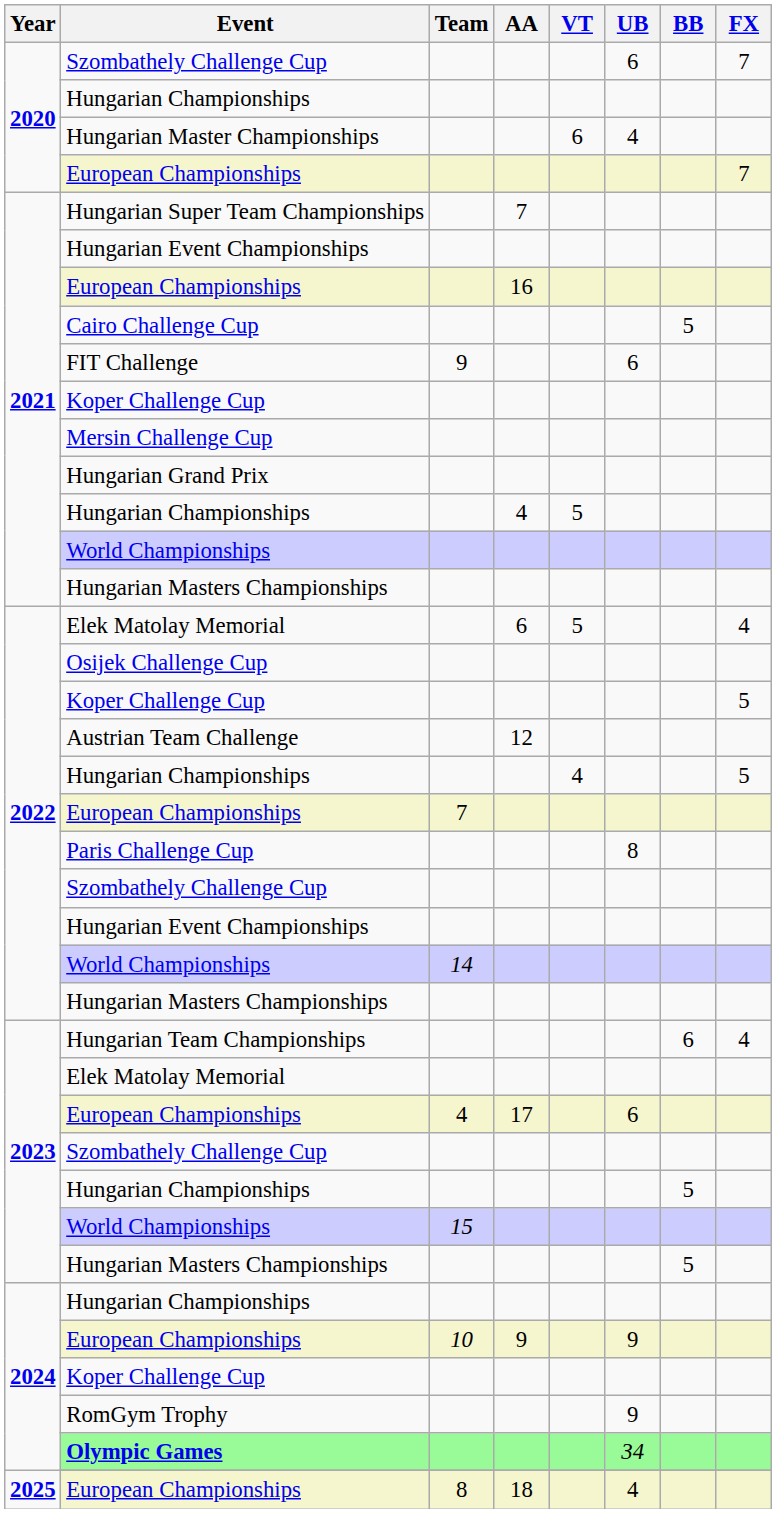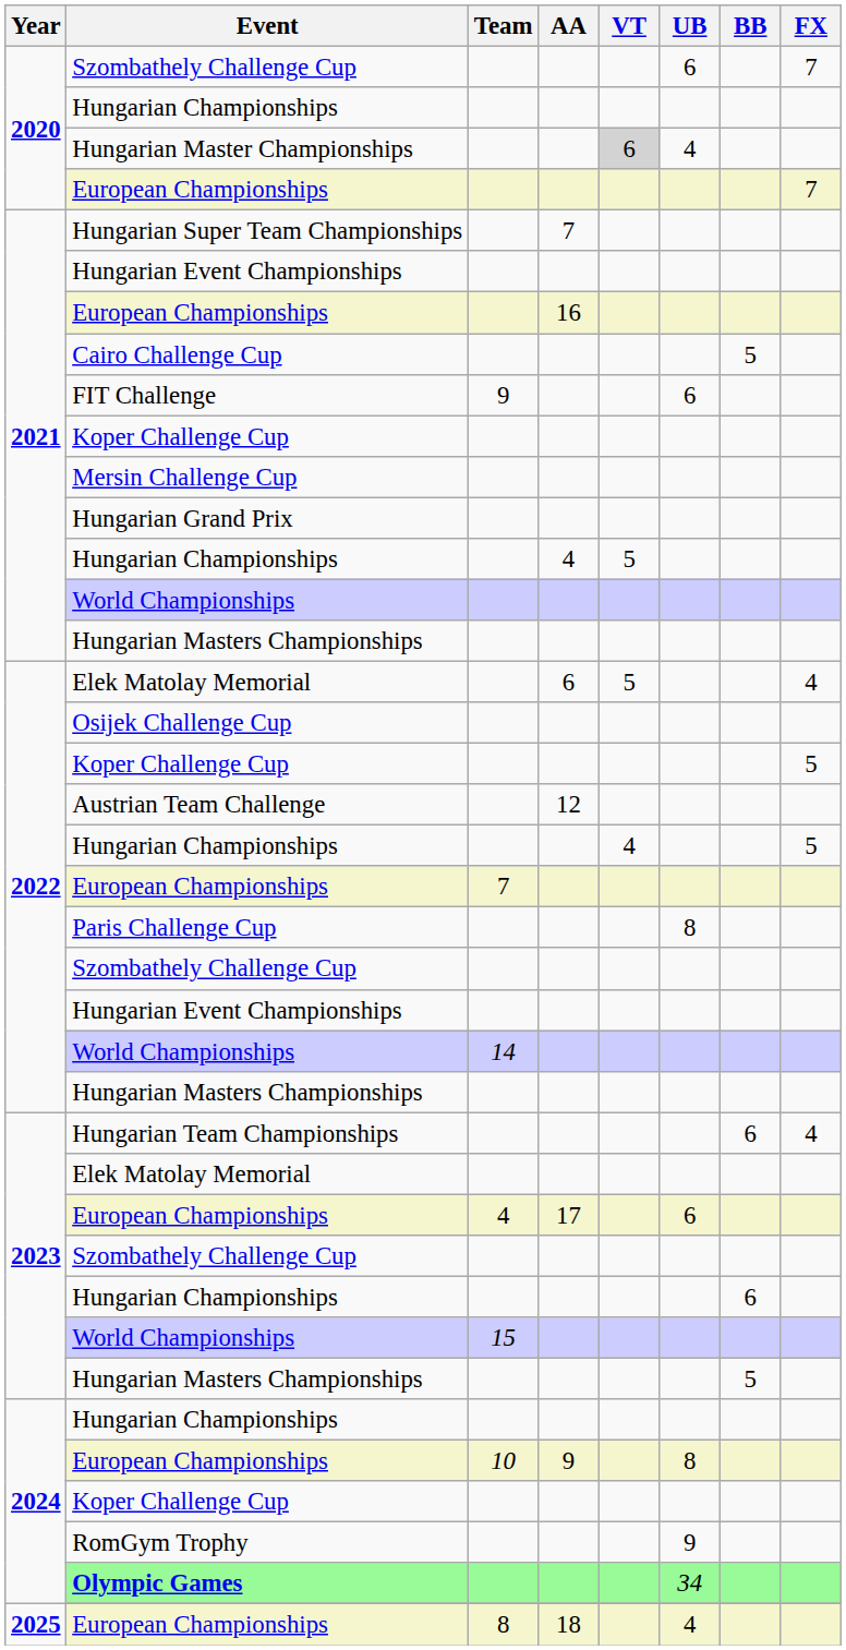 <table class="wikitable" style="text-align:center; font-size:95%;">
 <tr>
 <th align=center>Year</th>
 <th align=center>Event</th>
 <th style="width:30px;">Team</th>
 <th style="width:30px;">AA</th>
 <th style="width:30px;"><a href='#'>VT</a></th>
 <th style="width:30px;"><a href='#'>UB</a></th>
 <th style="width:30px;"><a href='#'>BB</a></th>
 <th style="width:30px;"><a href='#'>FX</a></th>
 </tr>
 <tr>
 <td rowspan="4"><strong><a href='#'>2020</a></strong></td>
 <td align=left><a href='#'>Szombathely Challenge Cup</a></td>
 <td></td>
 <td></td>
 <td></td>
 <td>6</td>
 <td></td>
 <td>7</td>
 </tr>
 <tr>
 <td align=left>Hungarian Championships</td>
 <td></td>
 <td></td>
 <td></td>
 <td></td>
 <td></td>
 <td></td>
 </tr>
 <tr>
 <td align=left>Hungarian Master Championships</td>
 <td></td>
 <td></td>
-<td>6</td>
+<td style="background: lightgrey;">6</td>
 <td>4</td>
 <td></td>
 <td></td>
 </tr>
 <tr bgcolor=#F5F6CE>
 <td align=left><a href='#'>European Championships</a></td>
 <td></td>
 <td></td>
 <td></td>
 <td></td>
 <td></td>
 <td>7</td>
 </tr>
 <tr>
 <td rowspan="11"><strong><a href='#'>2021</a></strong></td>
 <td align=left>Hungarian Super Team Championships</td>
 <td></td>
 <td>7</td>
 <td></td>
 <td></td>
 <td></td>
 <td></td>
 </tr>
 <tr>
 <td align=left>Hungarian Event Championships</td>
 <td></td>
 <td></td>
 <td></td>
 <td></td>
 <td></td>
 <td></td>
 </tr>
 <tr bgcolor=#F5F6CE>
 <td align=left><a href='#'>European Championships</a></td>
 <td></td>
 <td>16</td>
 <td></td>
 <td></td>
 <td></td>
 <td></td>
 </tr>
 <tr>
 <td align=left><a href='#'>Cairo Challenge Cup</a></td>
 <td></td>
 <td></td>
 <td></td>
 <td></td>
 <td>5</td>
 <td></td>
 </tr>
 <tr>
 <td align=left>FIT Challenge</td>
 <td>9</td>
 <td></td>
 <td></td>
 <td>6</td>
 <td></td>
 <td></td>
 </tr>
 <tr>
 <td align=left><a href='#'>Koper Challenge Cup</a></td>
 <td></td>
 <td></td>
 <td></td>
 <td></td>
 <td></td>
 <td></td>
 </tr>
 <tr>
 <td align=left><a href='#'>Mersin Challenge Cup</a></td>
 <td></td>
 <td></td>
 <td></td>
 <td></td>
 <td></td>
 <td></td>
 </tr>
 <tr>
 <td align=left>Hungarian Grand Prix</td>
 <td></td>
 <td></td>
 <td></td>
 <td></td>
 <td></td>
 <td></td>
 </tr>
 <tr>
 <td align=left>Hungarian Championships</td>
 <td></td>
 <td>4</td>
 <td>5</td>
 <td></td>
 <td></td>
 <td></td>
 </tr>
 <tr bgcolor=#CCCCFF>
 <td align=left><a href='#'>World Championships</a></td>
 <td></td>
 <td></td>
 <td></td>
 <td></td>
 <td></td>
 <td></td>
 </tr>
 <tr>
 <td align=left>Hungarian Masters Championships</td>
 <td></td>
 <td></td>
 <td></td>
 <td></td>
 <td></td>
 <td></td>
 </tr>
 <tr>
 <td rowspan="11"><strong><a href='#'>2022</a></strong></td>
 <td align=left>Elek Matolay Memorial</td>
 <td></td>
 <td>6</td>
 <td>5</td>
 <td></td>
 <td></td>
 <td>4</td>
 </tr>
 <tr>
 <td align=left><a href='#'>Osijek Challenge Cup</a></td>
 <td></td>
 <td></td>
 <td></td>
 <td></td>
 <td></td>
 <td></td>
 </tr>
 <tr>
 <td align=left><a href='#'>Koper Challenge Cup</a></td>
 <td></td>
 <td></td>
 <td></td>
 <td></td>
 <td></td>
 <td>5</td>
 </tr>
 <tr>
 <td align=left>Austrian Team Challenge</td>
 <td></td>
 <td>12</td>
 <td></td>
 <td></td>
 <td></td>
 <td></td>
 </tr>
 <tr>
 <td align=left>Hungarian Championships</td>
 <td></td>
 <td></td>
 <td>4</td>
 <td></td>
 <td></td>
 <td>5</td>
 </tr>
 <tr bgcolor=#F5F6CE>
 <td align=left><a href='#'>European Championships</a></td>
 <td>7</td>
 <td></td>
 <td></td>
 <td></td>
 <td></td>
 <td></td>
 </tr>
 <tr>
 <td align=left><a href='#'>Paris Challenge Cup</a></td>
 <td></td>
 <td></td>
 <td></td>
 <td>8</td>
 <td></td>
 <td></td>
 </tr>
 <tr>
 <td align=left><a href='#'>Szombathely Challenge Cup</a></td>
 <td></td>
 <td></td>
 <td></td>
 <td></td>
 <td></td>
 <td></td>
 </tr>
 <tr>
 <td align=left>Hungarian Event Championships</td>
 <td></td>
 <td></td>
 <td></td>
 <td></td>
 <td></td>
 <td></td>
 </tr>
 <tr bgcolor=#CCCCFF>
 <td align=left><a href='#'>World Championships</a></td>
 <td><em>14</em></td>
 <td></td>
 <td></td>
 <td></td>
 <td></td>
 <td></td>
 </tr>
 <tr>
 <td align=left>Hungarian Masters Championships</td>
 <td></td>
 <td></td>
 <td></td>
 <td></td>
 <td></td>
 <td></td>
 </tr>
 <tr>
 <td rowspan="7"><strong><a href='#'>2023</a></strong></td>
 <td align=left>Hungarian Team Championships</td>
 <td></td>
 <td></td>
 <td></td>
 <td></td>
 <td>6</td>
 <td>4</td>
 </tr>
 <tr>
 <td align=left>Elek Matolay Memorial</td>
 <td></td>
 <td></td>
 <td></td>
 <td></td>
 <td></td>
 <td></td>
 </tr>
 <tr bgcolor=#F5F6CE>
 <td align=left><a href='#'>European Championships</a></td>
 <td>4</td>
 <td>17</td>
 <td></td>
 <td>6</td>
 <td></td>
 <td></td>
 </tr>
 <tr>
 <td align=left><a href='#'>Szombathely Challenge Cup</a></td>
 <td></td>
 <td></td>
 <td></td>
 <td></td>
 <td></td>
 <td></td>
 </tr>
 <tr>
 <td align=left>Hungarian Championships</td>
 <td></td>
 <td></td>
 <td></td>
 <td></td>
-<td>5</td>
+<td>6</td>
 <td></td>
 </tr>
 <tr bgcolor=#CCCCFF>
 <td align=left><a href='#'>World Championships</a></td>
 <td><em>15</em></td>
 <td></td>
 <td></td>
 <td></td>
 <td></td>
 <td></td>
 </tr>
 <tr>
 <td align=left>Hungarian Masters Championships</td>
 <td></td>
 <td></td>
 <td></td>
 <td></td>
 <td>5</td>
 <td></td>
 </tr>
 <tr>
 <td rowspan="5"><strong><a href='#'>2024</a></strong></td>
 <td align=left>Hungarian Championships</td>
 <td></td>
 <td></td>
 <td></td>
 <td></td>
 <td></td>
 <td></td>
 </tr>
 <tr bgcolor=#F5F6CE>
 <td align=left><a href='#'>European Championships</a></td>
 <td><em>10</em></td>
 <td>9</td>
 <td></td>
-<td>9</td>
+<td>8</td>
 <td></td>
 <td></td>
 </tr>
 <tr>
 <td align=left><a href='#'>Koper Challenge Cup</a></td>
 <td></td>
 <td></td>
 <td></td>
 <td></td>
 <td></td>
 <td></td>
 </tr>
 <tr>
 <td align=left>RomGym Trophy</td>
 <td></td>
 <td></td>
 <td></td>
 <td>9</td>
 <td></td>
 <td></td>
 </tr>
 <tr bgcolor=98FB98>
 <td align=left><strong><a href='#'>Olympic Games</a></strong></td>
 <td></td>
 <td></td>
 <td></td>
 <td><em>34</em></td>
 <td></td>
 <td></td>
 </tr>
 <tr>
 <td rowspan="2"><strong><a href='#'>2025</a></strong></td>
 </tr>
 <tr bgcolor=#F5F6CE>
 <td align=left><a href='#'>European Championships</a></td>
 <td>8</td>
 <td>18</td>
 <td></td>
 <td>4</td>
 <td></td>
 <td></td>
 </tr>
 </table>
